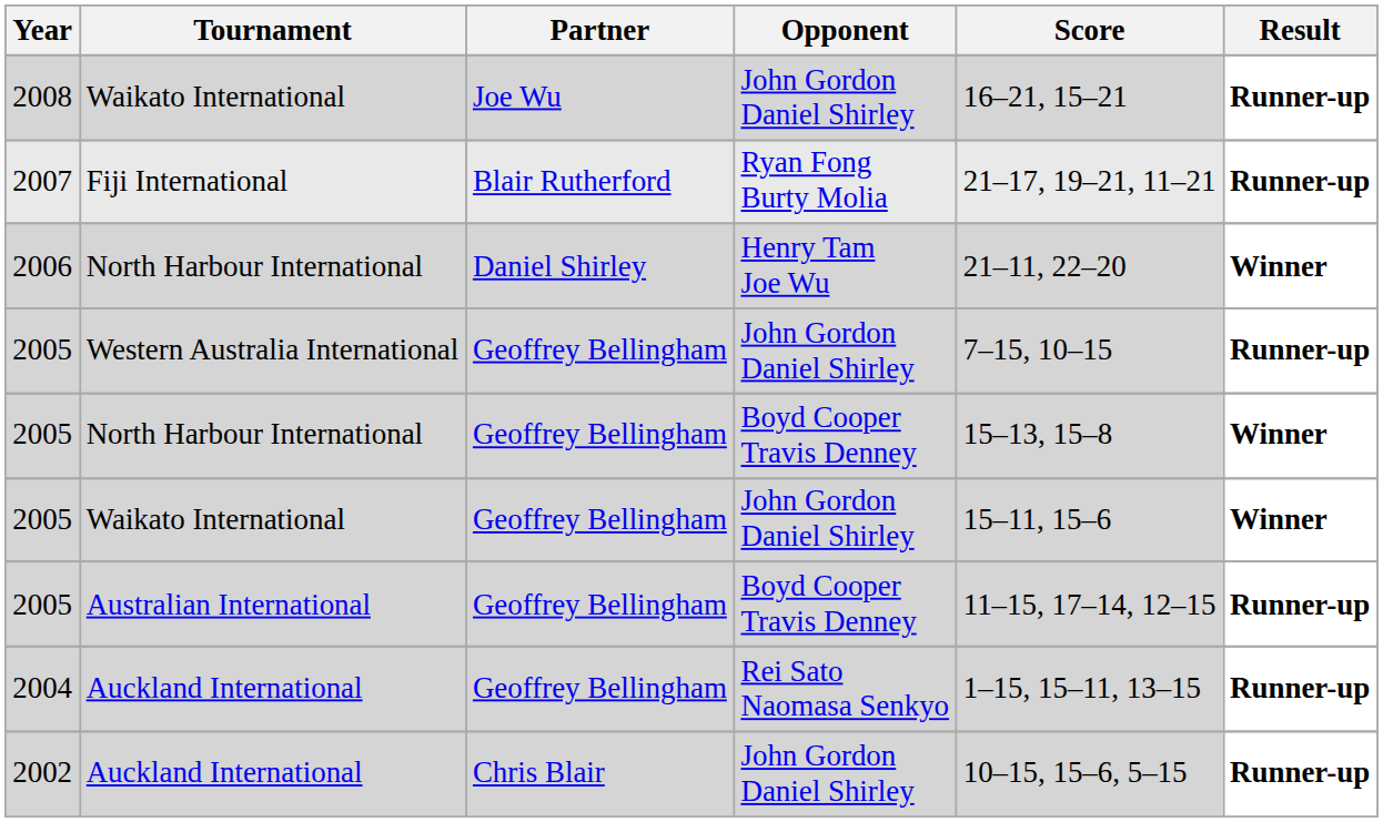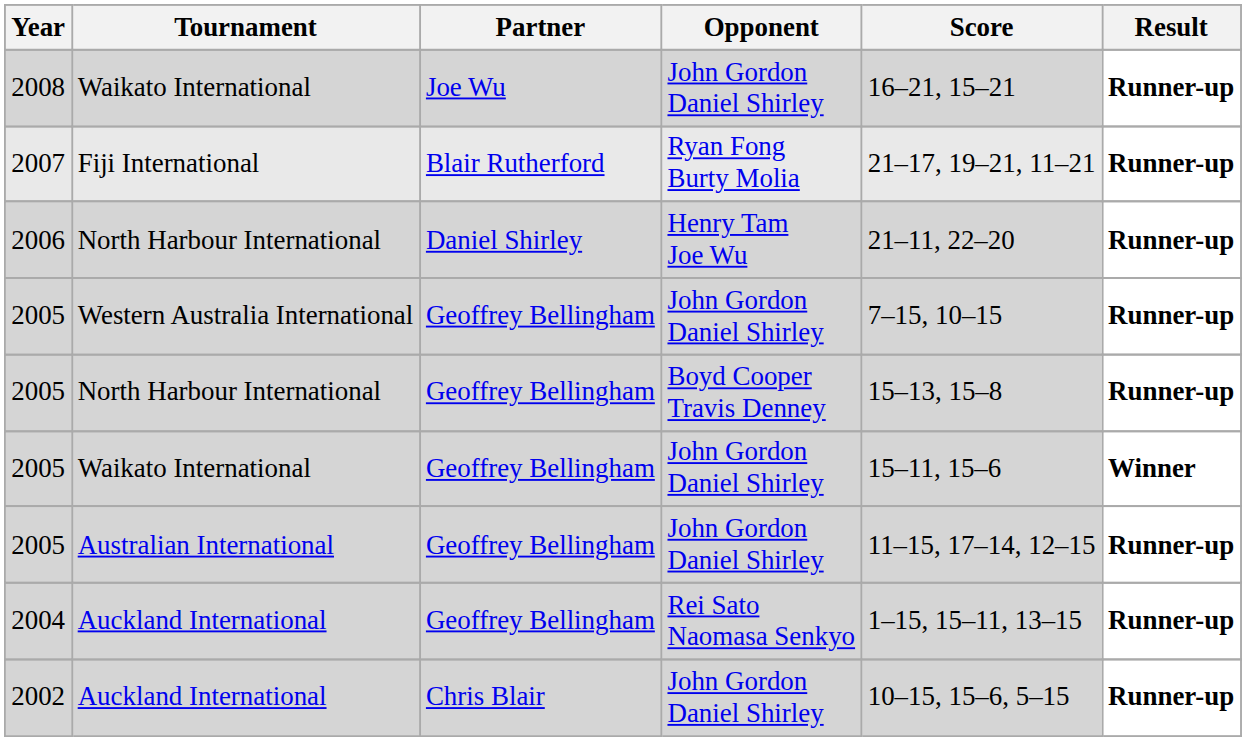 <table class="sortable wikitable" style="font-size: 90%;">
 <tr>
 <th>Year</th>
 <th>Tournament</th>
 <th>Partner</th>
 <th>Opponent</th>
 <th>Score</th>
 <th>Result</th>
 </tr>
 <tr>
 </tr>
 <tr style="background:#D5D5D5">
 <td align="center">2008</td>
 <td align="left">Waikato International</td>
 <td align="left"> <a href='#'>Joe Wu</a></td>
 <td align="left"> <a href='#'>John Gordon</a><br> <a href='#'>Daniel Shirley</a></td>
 <td align="left">16–21, 15–21</td>
 <td style="text-align:left; background:white"> <strong>Runner-up</strong></td>
 </tr>
 <tr>
 </tr>
 <tr style="background:#E9E9E9">
 <td align="center">2007</td>
 <td align="left">Fiji International</td>
 <td align="left"> <a href='#'>Blair Rutherford</a></td>
 <td align="left"> <a href='#'>Ryan Fong</a><br> <a href='#'>Burty Molia</a></td>
 <td align="left">21–17, 19–21, 11–21</td>
 <td style="text-align:left; background:white"> <strong>Runner-up</strong></td>
 </tr>
 <tr>
 </tr>
 <tr style="background:#D5D5D5">
 <td align="center">2006</td>
 <td align="left">North Harbour International</td>
 <td align="left"> <a href='#'>Daniel Shirley</a></td>
 <td align="left"> <a href='#'>Henry Tam</a><br> <a href='#'>Joe Wu</a></td>
 <td align="left">21–11, 22–20</td>
-<td style="text-align:left; background:white"> <strong>Winner</strong></td>
+<td style="text-align:left; background:white"> <strong>Runner-up</strong></td>
 </tr>
 <tr>
 </tr>
 <tr style="background:#D5D5D5">
 <td align="center">2005</td>
 <td align="left">Western Australia International</td>
 <td align="left"> <a href='#'>Geoffrey Bellingham</a></td>
 <td align="left"> <a href='#'>John Gordon</a><br> <a href='#'>Daniel Shirley</a></td>
 <td align="left">7–15, 10–15</td>
 <td style="text-align:left; background:white"> <strong>Runner-up</strong></td>
 </tr>
 <tr>
 </tr>
 <tr style="background:#D5D5D5">
 <td align="center">2005</td>
 <td align="left">North Harbour International</td>
 <td align="left"> <a href='#'>Geoffrey Bellingham</a></td>
 <td align="left"> <a href='#'>Boyd Cooper</a><br> <a href='#'>Travis Denney</a></td>
 <td align="left">15–13, 15–8</td>
-<td style="text-align:left; background:white"> <strong>Winner</strong></td>
+<td style="text-align:left; background:white"> <strong>Runner-up</strong></td>
 </tr>
 <tr>
 </tr>
 <tr style="background:#D5D5D5">
 <td align="center">2005</td>
 <td align="left">Waikato International</td>
 <td align="left"> <a href='#'>Geoffrey Bellingham</a></td>
 <td align="left"> <a href='#'>John Gordon</a><br> <a href='#'>Daniel Shirley</a></td>
 <td align="left">15–11, 15–6</td>
 <td style="text-align:left; background:white"> <strong>Winner</strong></td>
 </tr>
 <tr>
 </tr>
 <tr style="background:#D5D5D5">
 <td align="center">2005</td>
 <td align="left"><a href='#'>Australian International</a></td>
 <td align="left"> <a href='#'>Geoffrey Bellingham</a></td>
-<td align="left"> <a href='#'>Boyd Cooper</a><br> <a href='#'>Travis Denney</a></td>
+<td align="left"> <a href='#'>John Gordon</a><br> <a href='#'>Daniel Shirley</a></td>
 <td align="left">11–15, 17–14, 12–15</td>
 <td style="text-align:left; background:white"> <strong>Runner-up</strong></td>
 </tr>
 <tr>
 </tr>
 <tr style="background:#D5D5D5">
 <td align="center">2004</td>
 <td align="left"><a href='#'>Auckland International</a></td>
 <td align="left"> <a href='#'>Geoffrey Bellingham</a></td>
 <td align="left"> <a href='#'>Rei Sato</a><br> <a href='#'>Naomasa Senkyo</a></td>
 <td align="left">1–15, 15–11, 13–15</td>
 <td style="text-align:left; background:white"> <strong>Runner-up</strong></td>
 </tr>
 <tr>
 </tr>
 <tr style="background:#D5D5D5">
 <td align="center">2002</td>
 <td align="left"><a href='#'>Auckland International</a></td>
 <td align="left"> <a href='#'>Chris Blair</a></td>
 <td align="left"> <a href='#'>John Gordon</a><br> <a href='#'>Daniel Shirley</a></td>
 <td align="left">10–15, 15–6, 5–15</td>
 <td style="text-align:left; background:white"> <strong>Runner-up</strong></td>
 </tr>
 </table>
